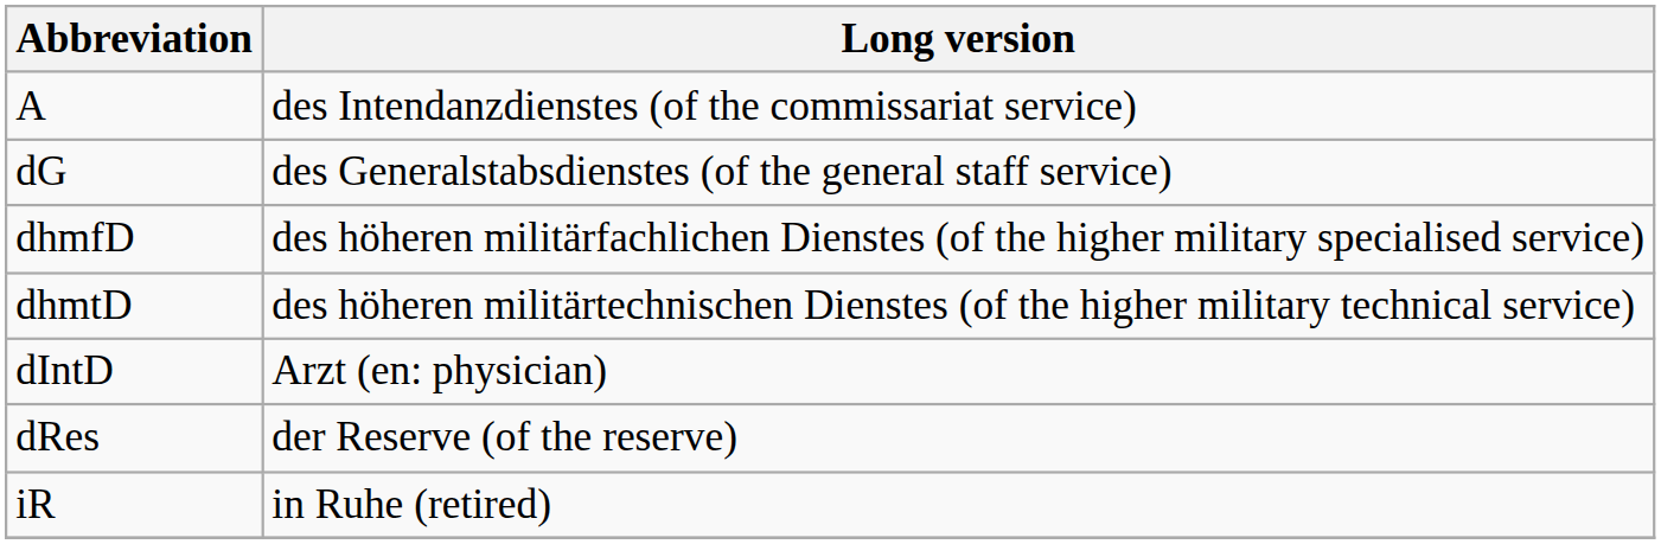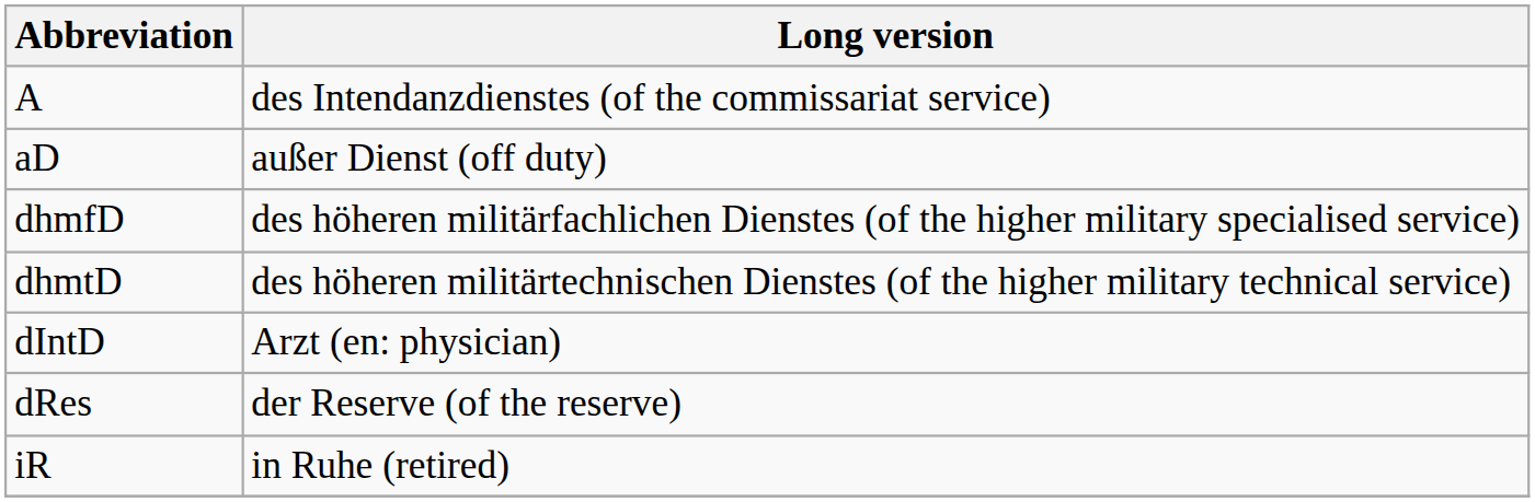 <table class="wikitable">
 <tr align="left">
 <th>Abbreviation</th>
 <th>Long version</th>
 </tr>
 <tr>
 <td>A</td>
 <td>des Intendanzdienstes (of the commissariat service)</td>
 </tr>
 <tr>
-<td>dG</td>
-<td>des Generalstabsdienstes (of the general staff service)</td>
+<td>aD</td>
+<td>außer Dienst (off duty)</td>
 </tr>
 <tr>
 <td>dhmfD</td>
 <td>des höheren militärfachlichen Dienstes (of the higher military specialised service)</td>
 </tr>
 <tr>
 <td>dhmtD</td>
 <td>des höheren militärtechnischen Dienstes (of the higher military technical service)</td>
 </tr>
 <tr>
 <td>dIntD</td>
 <td>Arzt (en: physician)</td>
 </tr>
 <tr>
 <td>dRes</td>
 <td>der Reserve (of the reserve)</td>
 </tr>
 <tr>
 <td>iR</td>
 <td>in Ruhe (retired)</td>
 </tr>
 <tr>
 </tr>
 </table>
